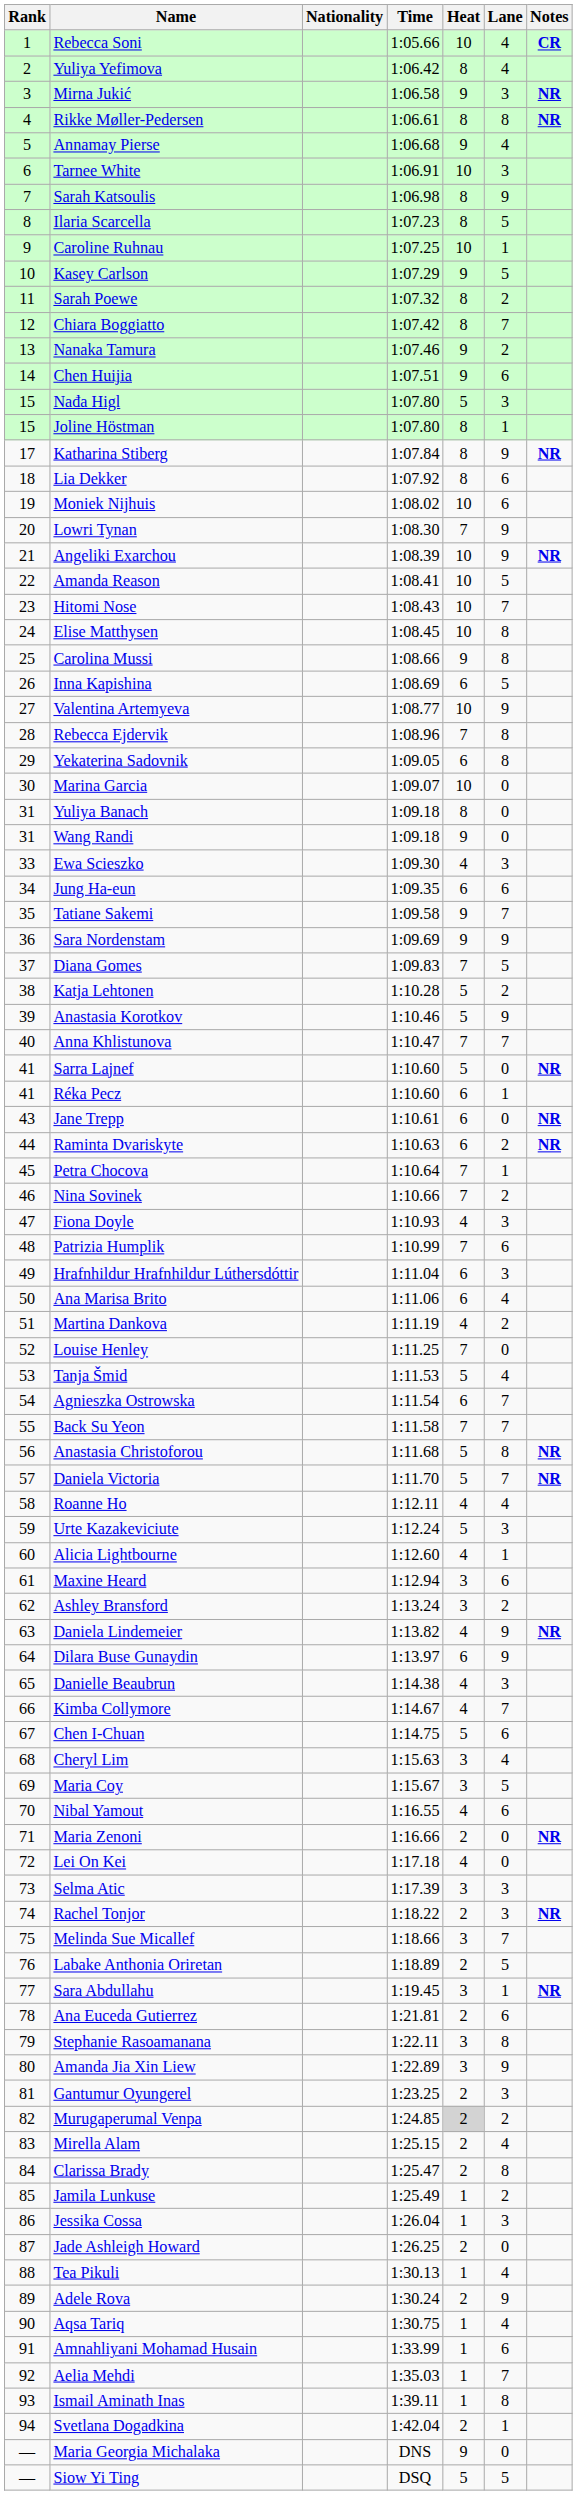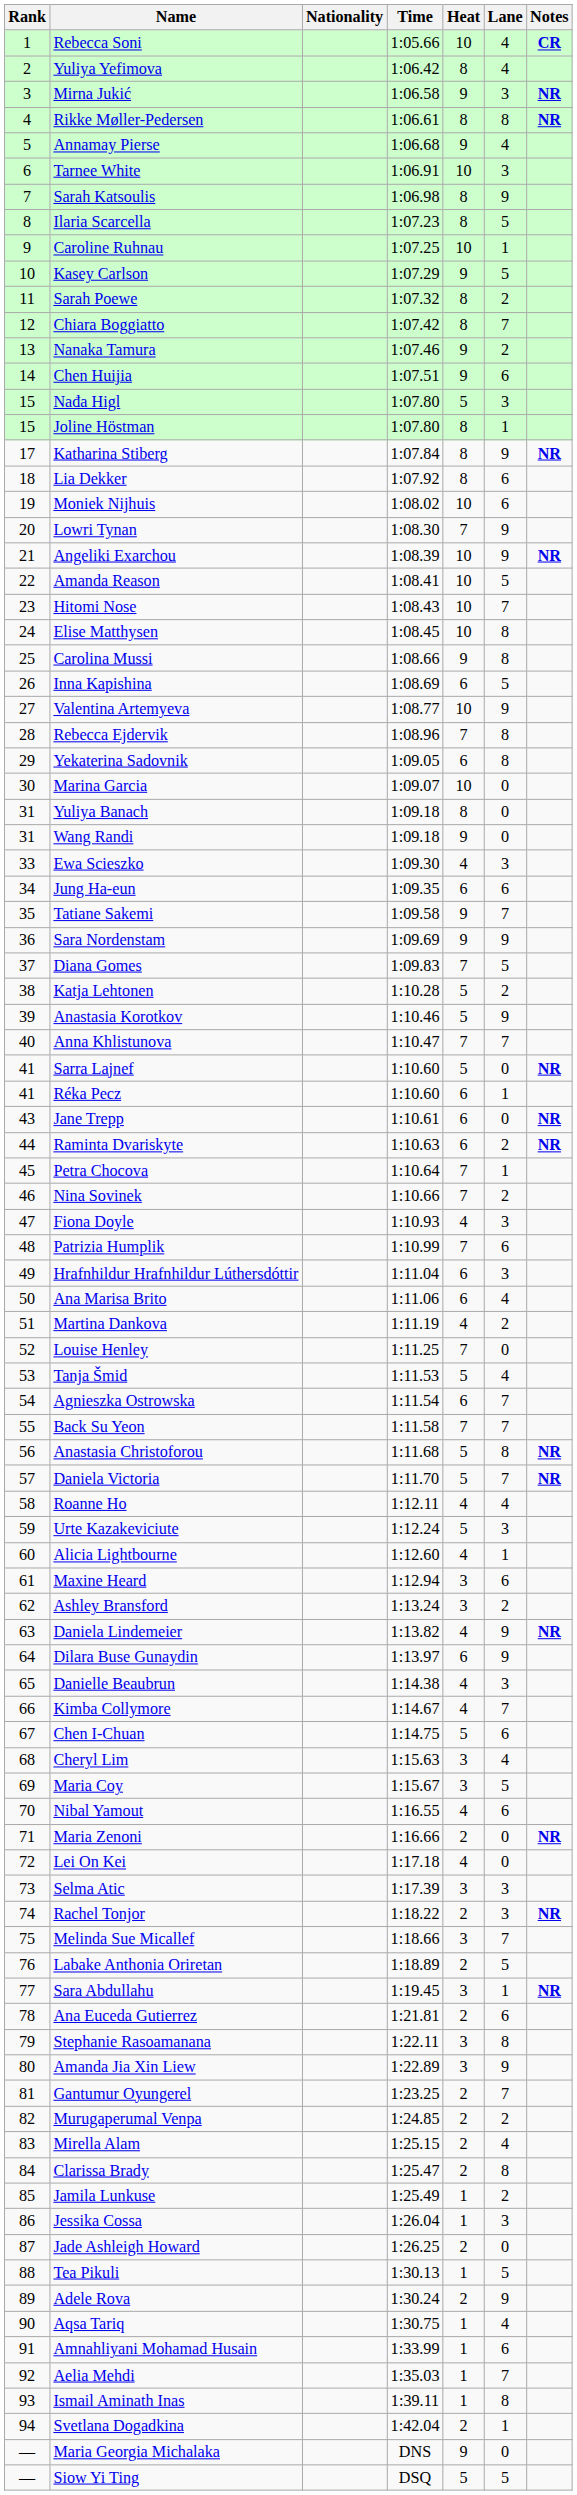 <table class="wikitable sortable" style="text-align:center">
 <tr>
 <th>Rank</th>
 <th>Name</th>
 <th>Nationality</th>
 <th>Time</th>
 <th>Heat</th>
 <th>Lane</th>
 <th>Notes</th>
 </tr>
 <tr bgcolor=ccffcc>
 <td>1</td>
 <td align=left><a href='#'>Rebecca Soni</a></td>
 <td align=left></td>
 <td>1:05.66</td>
 <td>10</td>
 <td>4</td>
 <td><strong><a href='#'>CR</a></strong></td>
 </tr>
 <tr bgcolor=ccffcc>
 <td>2</td>
 <td align=left><a href='#'>Yuliya Yefimova</a></td>
 <td align=left></td>
 <td>1:06.42</td>
 <td>8</td>
 <td>4</td>
 <td></td>
 </tr>
 <tr bgcolor=ccffcc>
 <td>3</td>
 <td align=left><a href='#'>Mirna Jukić</a></td>
 <td align=left></td>
 <td>1:06.58</td>
 <td>9</td>
 <td>3</td>
 <td><strong><a href='#'>NR</a></strong></td>
 </tr>
 <tr bgcolor=ccffcc>
 <td>4</td>
 <td align=left><a href='#'>Rikke Møller-Pedersen</a></td>
 <td align=left></td>
 <td>1:06.61</td>
 <td>8</td>
 <td>8</td>
 <td><strong><a href='#'>NR</a></strong></td>
 </tr>
 <tr bgcolor=ccffcc>
 <td>5</td>
 <td align=left><a href='#'>Annamay Pierse</a></td>
 <td align=left></td>
 <td>1:06.68</td>
 <td>9</td>
 <td>4</td>
 <td></td>
 </tr>
 <tr bgcolor=ccffcc>
 <td>6</td>
 <td align=left><a href='#'>Tarnee White</a></td>
 <td align=left></td>
 <td>1:06.91</td>
 <td>10</td>
 <td>3</td>
 <td></td>
 </tr>
 <tr bgcolor=ccffcc>
 <td>7</td>
 <td align=left><a href='#'>Sarah Katsoulis</a></td>
 <td align=left></td>
 <td>1:06.98</td>
 <td>8</td>
 <td>9</td>
 <td></td>
 </tr>
 <tr bgcolor=ccffcc>
 <td>8</td>
 <td align=left><a href='#'>Ilaria Scarcella</a></td>
 <td align=left></td>
 <td>1:07.23</td>
 <td>8</td>
 <td>5</td>
 <td></td>
 </tr>
 <tr bgcolor=ccffcc>
 <td>9</td>
 <td align=left><a href='#'>Caroline Ruhnau</a></td>
 <td align=left></td>
 <td>1:07.25</td>
 <td>10</td>
 <td>1</td>
 <td></td>
 </tr>
 <tr bgcolor=ccffcc>
 <td>10</td>
 <td align=left><a href='#'>Kasey Carlson</a></td>
 <td align=left></td>
 <td>1:07.29</td>
 <td>9</td>
 <td>5</td>
 <td></td>
 </tr>
 <tr bgcolor=ccffcc>
 <td>11</td>
 <td align=left><a href='#'>Sarah Poewe</a></td>
 <td align=left></td>
 <td>1:07.32</td>
 <td>8</td>
 <td>2</td>
 <td></td>
 </tr>
 <tr bgcolor=ccffcc>
 <td>12</td>
 <td align=left><a href='#'>Chiara Boggiatto</a></td>
 <td align=left></td>
 <td>1:07.42</td>
 <td>8</td>
 <td>7</td>
 <td></td>
 </tr>
 <tr bgcolor=ccffcc>
 <td>13</td>
 <td align=left><a href='#'>Nanaka Tamura</a></td>
 <td align=left></td>
 <td>1:07.46</td>
 <td>9</td>
 <td>2</td>
 <td></td>
 </tr>
 <tr bgcolor=ccffcc>
 <td>14</td>
 <td align=left><a href='#'>Chen Huijia</a></td>
 <td align=left></td>
 <td>1:07.51</td>
 <td>9</td>
 <td>6</td>
 <td></td>
 </tr>
 <tr bgcolor=ccffcc>
 <td>15</td>
 <td align=left><a href='#'>Nađa Higl</a></td>
 <td align=left></td>
 <td>1:07.80</td>
 <td>5</td>
 <td>3</td>
 <td></td>
 </tr>
 <tr bgcolor=ccffcc>
 <td>15</td>
 <td align=left><a href='#'>Joline Höstman</a></td>
 <td align=left></td>
 <td>1:07.80</td>
 <td>8</td>
 <td>1</td>
 <td></td>
 </tr>
 <tr>
 <td>17</td>
 <td align=left><a href='#'>Katharina Stiberg</a></td>
 <td align=left></td>
 <td>1:07.84</td>
 <td>8</td>
 <td>9</td>
 <td><strong><a href='#'>NR</a></strong></td>
 </tr>
 <tr>
 <td>18</td>
 <td align=left><a href='#'>Lia Dekker</a></td>
 <td align=left></td>
 <td>1:07.92</td>
 <td>8</td>
 <td>6</td>
 <td></td>
 </tr>
 <tr>
 <td>19</td>
 <td align=left><a href='#'>Moniek Nijhuis</a></td>
 <td align=left></td>
 <td>1:08.02</td>
 <td>10</td>
 <td>6</td>
 <td></td>
 </tr>
 <tr>
 <td>20</td>
 <td align=left><a href='#'>Lowri Tynan</a></td>
 <td align=left></td>
 <td>1:08.30</td>
 <td>7</td>
 <td>9</td>
 <td></td>
 </tr>
 <tr>
 <td>21</td>
 <td align=left><a href='#'>Angeliki Exarchou</a></td>
 <td align=left></td>
 <td>1:08.39</td>
 <td>10</td>
 <td>9</td>
 <td><strong><a href='#'>NR</a></strong></td>
 </tr>
 <tr>
 <td>22</td>
 <td align=left><a href='#'>Amanda Reason</a></td>
 <td align=left></td>
 <td>1:08.41</td>
 <td>10</td>
 <td>5</td>
 <td></td>
 </tr>
 <tr>
 <td>23</td>
 <td align=left><a href='#'>Hitomi Nose</a></td>
 <td align=left></td>
 <td>1:08.43</td>
 <td>10</td>
 <td>7</td>
 <td></td>
 </tr>
 <tr>
 <td>24</td>
 <td align=left><a href='#'>Elise Matthysen</a></td>
 <td align=left></td>
 <td>1:08.45</td>
 <td>10</td>
 <td>8</td>
 <td></td>
 </tr>
 <tr>
 <td>25</td>
 <td align=left><a href='#'>Carolina Mussi</a></td>
 <td align=left></td>
 <td>1:08.66</td>
 <td>9</td>
 <td>8</td>
 <td></td>
 </tr>
 <tr>
 <td>26</td>
 <td align=left><a href='#'>Inna Kapishina</a></td>
 <td align=left></td>
 <td>1:08.69</td>
 <td>6</td>
 <td>5</td>
 <td></td>
 </tr>
 <tr>
 <td>27</td>
 <td align=left><a href='#'>Valentina Artemyeva</a></td>
 <td align=left></td>
 <td>1:08.77</td>
 <td>10</td>
 <td>9</td>
 <td></td>
 </tr>
 <tr>
 <td>28</td>
 <td align=left><a href='#'>Rebecca Ejdervik</a></td>
 <td align=left></td>
 <td>1:08.96</td>
 <td>7</td>
 <td>8</td>
 <td></td>
 </tr>
 <tr>
 <td>29</td>
 <td align=left><a href='#'>Yekaterina Sadovnik</a></td>
 <td align=left></td>
 <td>1:09.05</td>
 <td>6</td>
 <td>8</td>
 <td></td>
 </tr>
 <tr>
 <td>30</td>
 <td align=left><a href='#'>Marina Garcia</a></td>
 <td align=left></td>
 <td>1:09.07</td>
 <td>10</td>
 <td>0</td>
 <td></td>
 </tr>
 <tr>
 <td>31</td>
 <td align=left><a href='#'>Yuliya Banach</a></td>
 <td align=left></td>
 <td>1:09.18</td>
 <td>8</td>
 <td>0</td>
 <td></td>
 </tr>
 <tr>
 <td>31</td>
 <td align=left><a href='#'>Wang Randi</a></td>
 <td align=left></td>
 <td>1:09.18</td>
 <td>9</td>
 <td>0</td>
 <td></td>
 </tr>
 <tr>
 <td>33</td>
 <td align=left><a href='#'>Ewa Scieszko</a></td>
 <td align=left></td>
 <td>1:09.30</td>
 <td>4</td>
 <td>3</td>
 <td></td>
 </tr>
 <tr>
 <td>34</td>
 <td align=left><a href='#'>Jung Ha-eun</a></td>
 <td align=left></td>
 <td>1:09.35</td>
 <td>6</td>
 <td>6</td>
 <td></td>
 </tr>
 <tr>
 <td>35</td>
 <td align=left><a href='#'>Tatiane Sakemi</a></td>
 <td align=left></td>
 <td>1:09.58</td>
 <td>9</td>
 <td>7</td>
 <td></td>
 </tr>
 <tr>
 <td>36</td>
 <td align=left><a href='#'>Sara Nordenstam</a></td>
 <td align=left></td>
 <td>1:09.69</td>
 <td>9</td>
 <td>9</td>
 <td></td>
 </tr>
 <tr>
 <td>37</td>
 <td align=left><a href='#'>Diana Gomes</a></td>
 <td align=left></td>
 <td>1:09.83</td>
 <td>7</td>
 <td>5</td>
 <td></td>
 </tr>
 <tr>
 <td>38</td>
 <td align=left><a href='#'>Katja Lehtonen</a></td>
 <td align=left></td>
 <td>1:10.28</td>
 <td>5</td>
 <td>2</td>
 <td></td>
 </tr>
 <tr>
 <td>39</td>
 <td align=left><a href='#'>Anastasia Korotkov</a></td>
 <td align=left></td>
 <td>1:10.46</td>
 <td>5</td>
 <td>9</td>
 <td></td>
 </tr>
 <tr>
 <td>40</td>
 <td align=left><a href='#'>Anna Khlistunova</a></td>
 <td align=left></td>
 <td>1:10.47</td>
 <td>7</td>
 <td>7</td>
 <td></td>
 </tr>
 <tr>
 <td>41</td>
 <td align=left><a href='#'>Sarra Lajnef</a></td>
 <td align=left></td>
 <td>1:10.60</td>
 <td>5</td>
 <td>0</td>
 <td><strong><a href='#'>NR</a></strong></td>
 </tr>
 <tr>
 <td>41</td>
 <td align=left><a href='#'>Réka Pecz</a></td>
 <td align=left></td>
 <td>1:10.60</td>
 <td>6</td>
 <td>1</td>
 <td></td>
 </tr>
 <tr>
 <td>43</td>
 <td align=left><a href='#'>Jane Trepp</a></td>
 <td align=left></td>
 <td>1:10.61</td>
 <td>6</td>
 <td>0</td>
 <td><strong><a href='#'>NR</a></strong></td>
 </tr>
 <tr>
 <td>44</td>
 <td align=left><a href='#'>Raminta Dvariskyte</a></td>
 <td align=left></td>
 <td>1:10.63</td>
 <td>6</td>
 <td>2</td>
 <td><strong><a href='#'>NR</a></strong></td>
 </tr>
 <tr>
 <td>45</td>
 <td align=left><a href='#'>Petra Chocova</a></td>
 <td align=left></td>
 <td>1:10.64</td>
 <td>7</td>
 <td>1</td>
 <td></td>
 </tr>
 <tr>
 <td>46</td>
 <td align=left><a href='#'>Nina Sovinek</a></td>
 <td align=left></td>
 <td>1:10.66</td>
 <td>7</td>
 <td>2</td>
 <td></td>
 </tr>
 <tr>
 <td>47</td>
 <td align=left><a href='#'>Fiona Doyle</a></td>
 <td align=left></td>
 <td>1:10.93</td>
 <td>4</td>
 <td>3</td>
 <td></td>
 </tr>
 <tr>
 <td>48</td>
 <td align=left><a href='#'>Patrizia Humplik</a></td>
 <td align=left></td>
 <td>1:10.99</td>
 <td>7</td>
 <td>6</td>
 <td></td>
 </tr>
 <tr>
 <td>49</td>
 <td align=left><a href='#'>Hrafnhildur Hrafnhildur Lúthersdóttir</a></td>
 <td align=left></td>
 <td>1:11.04</td>
 <td>6</td>
 <td>3</td>
 <td></td>
 </tr>
 <tr>
 <td>50</td>
 <td align=left><a href='#'>Ana Marisa Brito</a></td>
 <td align=left></td>
 <td>1:11.06</td>
 <td>6</td>
 <td>4</td>
 <td></td>
 </tr>
 <tr>
 <td>51</td>
 <td align=left><a href='#'>Martina Dankova</a></td>
 <td align=left></td>
 <td>1:11.19</td>
 <td>4</td>
 <td>2</td>
 <td></td>
 </tr>
 <tr>
 <td>52</td>
 <td align=left><a href='#'>Louise Henley</a></td>
 <td align=left></td>
 <td>1:11.25</td>
 <td>7</td>
 <td>0</td>
 <td></td>
 </tr>
 <tr>
 <td>53</td>
 <td align=left><a href='#'>Tanja Šmid</a></td>
 <td align=left></td>
 <td>1:11.53</td>
 <td>5</td>
 <td>4</td>
 <td></td>
 </tr>
 <tr>
 <td>54</td>
 <td align=left><a href='#'>Agnieszka Ostrowska</a></td>
 <td align=left></td>
 <td>1:11.54</td>
 <td>6</td>
 <td>7</td>
 <td></td>
 </tr>
 <tr>
 <td>55</td>
 <td align=left><a href='#'>Back Su Yeon</a></td>
 <td align=left></td>
 <td>1:11.58</td>
 <td>7</td>
 <td>7</td>
 <td></td>
 </tr>
 <tr>
 <td>56</td>
 <td align=left><a href='#'>Anastasia Christoforou</a></td>
 <td align=left></td>
 <td>1:11.68</td>
 <td>5</td>
 <td>8</td>
 <td><strong><a href='#'>NR</a></strong></td>
 </tr>
 <tr>
 <td>57</td>
 <td align=left><a href='#'>Daniela Victoria</a></td>
 <td align=left></td>
 <td>1:11.70</td>
 <td>5</td>
 <td>7</td>
 <td><strong><a href='#'>NR</a></strong></td>
 </tr>
 <tr>
 <td>58</td>
 <td align=left><a href='#'>Roanne Ho</a></td>
 <td align=left></td>
 <td>1:12.11</td>
 <td>4</td>
 <td>4</td>
 <td></td>
 </tr>
 <tr>
 <td>59</td>
 <td align=left><a href='#'>Urte Kazakeviciute</a></td>
 <td align=left></td>
 <td>1:12.24</td>
 <td>5</td>
 <td>3</td>
 <td></td>
 </tr>
 <tr>
 <td>60</td>
 <td align=left><a href='#'>Alicia Lightbourne</a></td>
 <td align=left></td>
 <td>1:12.60</td>
 <td>4</td>
 <td>1</td>
 <td></td>
 </tr>
 <tr>
 <td>61</td>
 <td align=left><a href='#'>Maxine Heard</a></td>
 <td align=left></td>
 <td>1:12.94</td>
 <td>3</td>
 <td>6</td>
 <td></td>
 </tr>
 <tr>
 <td>62</td>
 <td align=left><a href='#'>Ashley Bransford</a></td>
 <td align=left></td>
 <td>1:13.24</td>
 <td>3</td>
 <td>2</td>
 <td></td>
 </tr>
 <tr>
 <td>63</td>
 <td align=left><a href='#'>Daniela Lindemeier</a></td>
 <td align=left></td>
 <td>1:13.82</td>
 <td>4</td>
 <td>9</td>
 <td><strong><a href='#'>NR</a></strong></td>
 </tr>
 <tr>
 <td>64</td>
 <td align=left><a href='#'>Dilara Buse Gunaydin</a></td>
 <td align=left></td>
 <td>1:13.97</td>
 <td>6</td>
 <td>9</td>
 <td></td>
 </tr>
 <tr>
 <td>65</td>
 <td align=left><a href='#'>Danielle Beaubrun</a></td>
 <td align=left></td>
 <td>1:14.38</td>
 <td>4</td>
 <td>3</td>
 <td></td>
 </tr>
 <tr>
 <td>66</td>
 <td align=left><a href='#'>Kimba Collymore</a></td>
 <td align=left></td>
 <td>1:14.67</td>
 <td>4</td>
 <td>7</td>
 <td></td>
 </tr>
 <tr>
 <td>67</td>
 <td align=left><a href='#'>Chen I-Chuan</a></td>
 <td align=left></td>
 <td>1:14.75</td>
 <td>5</td>
 <td>6</td>
 <td></td>
 </tr>
 <tr>
 <td>68</td>
 <td align=left><a href='#'>Cheryl Lim</a></td>
 <td align=left></td>
 <td>1:15.63</td>
 <td>3</td>
 <td>4</td>
 <td></td>
 </tr>
 <tr>
 <td>69</td>
 <td align=left><a href='#'>Maria Coy</a></td>
 <td align=left></td>
 <td>1:15.67</td>
 <td>3</td>
 <td>5</td>
 <td></td>
 </tr>
 <tr>
 <td>70</td>
 <td align=left><a href='#'>Nibal Yamout</a></td>
 <td align=left></td>
 <td>1:16.55</td>
 <td>4</td>
 <td>6</td>
 <td></td>
 </tr>
 <tr>
 <td>71</td>
 <td align=left><a href='#'>Maria Zenoni</a></td>
 <td align=left></td>
 <td>1:16.66</td>
 <td>2</td>
 <td>0</td>
 <td><strong><a href='#'>NR</a></strong></td>
 </tr>
 <tr>
 <td>72</td>
 <td align=left><a href='#'>Lei On Kei</a></td>
 <td align=left></td>
 <td>1:17.18</td>
 <td>4</td>
 <td>0</td>
 <td></td>
 </tr>
 <tr>
 <td>73</td>
 <td align=left><a href='#'>Selma Atic</a></td>
 <td align=left></td>
 <td>1:17.39</td>
 <td>3</td>
 <td>3</td>
 <td></td>
 </tr>
 <tr>
 <td>74</td>
 <td align=left><a href='#'>Rachel Tonjor</a></td>
 <td align=left></td>
 <td>1:18.22</td>
 <td>2</td>
 <td>3</td>
 <td><strong><a href='#'>NR</a></strong></td>
 </tr>
 <tr>
 <td>75</td>
 <td align=left><a href='#'>Melinda Sue Micallef</a></td>
 <td align=left></td>
 <td>1:18.66</td>
 <td>3</td>
 <td>7</td>
 <td></td>
 </tr>
 <tr>
 <td>76</td>
 <td align=left><a href='#'>Labake Anthonia Oriretan</a></td>
 <td align=left></td>
 <td>1:18.89</td>
 <td>2</td>
 <td>5</td>
 <td></td>
 </tr>
 <tr>
 <td>77</td>
 <td align=left><a href='#'>Sara Abdullahu</a></td>
 <td align=left></td>
 <td>1:19.45</td>
 <td>3</td>
 <td>1</td>
 <td><strong><a href='#'>NR</a></strong></td>
 </tr>
 <tr>
 <td>78</td>
 <td align=left><a href='#'>Ana Euceda Gutierrez</a></td>
 <td align=left></td>
 <td>1:21.81</td>
 <td>2</td>
 <td>6</td>
 <td></td>
 </tr>
 <tr>
 <td>79</td>
 <td align=left><a href='#'>Stephanie Rasoamanana</a></td>
 <td align=left></td>
 <td>1:22.11</td>
 <td>3</td>
 <td>8</td>
 <td></td>
 </tr>
 <tr>
 <td>80</td>
 <td align=left><a href='#'>Amanda Jia Xin Liew</a></td>
 <td align=left></td>
 <td>1:22.89</td>
 <td>3</td>
 <td>9</td>
 <td></td>
 </tr>
 <tr>
 <td>81</td>
 <td align=left><a href='#'>Gantumur Oyungerel</a></td>
 <td align=left></td>
 <td>1:23.25</td>
 <td>2</td>
-<td>3</td>
+<td>7</td>
 <td></td>
 </tr>
 <tr>
 <td>82</td>
 <td align=left><a href='#'>Murugaperumal Venpa</a></td>
 <td align=left></td>
 <td>1:24.85</td>
-<td style="background: lightgrey;">2</td>
+<td>2</td>
 <td>2</td>
 <td></td>
 </tr>
 <tr>
 <td>83</td>
 <td align=left><a href='#'>Mirella Alam</a></td>
 <td align=left></td>
 <td>1:25.15</td>
 <td>2</td>
 <td>4</td>
 <td></td>
 </tr>
 <tr>
 <td>84</td>
 <td align=left><a href='#'>Clarissa Brady</a></td>
 <td align=left></td>
 <td>1:25.47</td>
 <td>2</td>
 <td>8</td>
 <td></td>
 </tr>
 <tr>
 <td>85</td>
 <td align=left><a href='#'>Jamila Lunkuse</a></td>
 <td align=left></td>
 <td>1:25.49</td>
 <td>1</td>
 <td>2</td>
 <td></td>
 </tr>
 <tr>
 <td>86</td>
 <td align=left><a href='#'>Jessika Cossa</a></td>
 <td align=left></td>
 <td>1:26.04</td>
 <td>1</td>
 <td>3</td>
 <td></td>
 </tr>
 <tr>
 <td>87</td>
 <td align=left><a href='#'>Jade Ashleigh Howard</a></td>
 <td align=left></td>
 <td>1:26.25</td>
 <td>2</td>
 <td>0</td>
 <td></td>
 </tr>
 <tr>
 <td>88</td>
 <td align=left><a href='#'>Tea Pikuli</a></td>
 <td align=left></td>
 <td>1:30.13</td>
 <td>1</td>
-<td>4</td>
+<td>5</td>
 <td></td>
 </tr>
 <tr>
 <td>89</td>
 <td align=left><a href='#'>Adele Rova</a></td>
 <td align=left></td>
 <td>1:30.24</td>
 <td>2</td>
 <td>9</td>
 <td></td>
 </tr>
 <tr>
 <td>90</td>
 <td align=left><a href='#'>Aqsa Tariq</a></td>
 <td align=left></td>
 <td>1:30.75</td>
 <td>1</td>
 <td>4</td>
 <td></td>
 </tr>
 <tr>
 <td>91</td>
 <td align=left><a href='#'>Amnahliyani Mohamad Husain</a></td>
 <td align=left></td>
 <td>1:33.99</td>
 <td>1</td>
 <td>6</td>
 <td></td>
 </tr>
 <tr>
 <td>92</td>
 <td align=left><a href='#'>Aelia Mehdi</a></td>
 <td align=left></td>
 <td>1:35.03</td>
 <td>1</td>
 <td>7</td>
 <td></td>
 </tr>
 <tr>
 <td>93</td>
 <td align=left><a href='#'>Ismail Aminath Inas</a></td>
 <td align=left></td>
 <td>1:39.11</td>
 <td>1</td>
 <td>8</td>
 <td></td>
 </tr>
 <tr>
 <td>94</td>
 <td align=left><a href='#'>Svetlana Dogadkina</a></td>
 <td align=left></td>
 <td>1:42.04</td>
 <td>2</td>
 <td>1</td>
 <td></td>
 </tr>
 <tr>
 <td>—</td>
 <td align=left><a href='#'>Maria Georgia Michalaka</a></td>
 <td align=left></td>
 <td>DNS</td>
 <td>9</td>
 <td>0</td>
 <td></td>
 </tr>
 <tr>
 <td>—</td>
 <td align=left><a href='#'>Siow Yi Ting</a></td>
 <td align=left></td>
 <td>DSQ</td>
 <td>5</td>
 <td>5</td>
 <td></td>
 </tr>
 </table>
